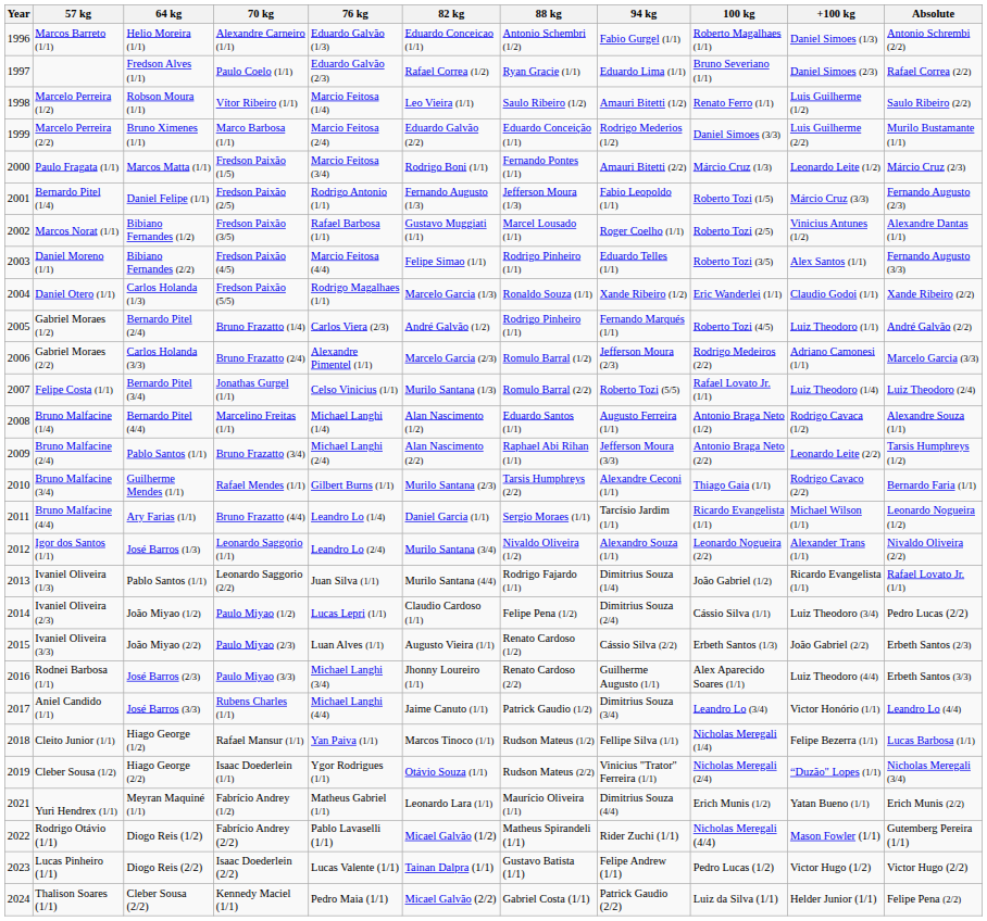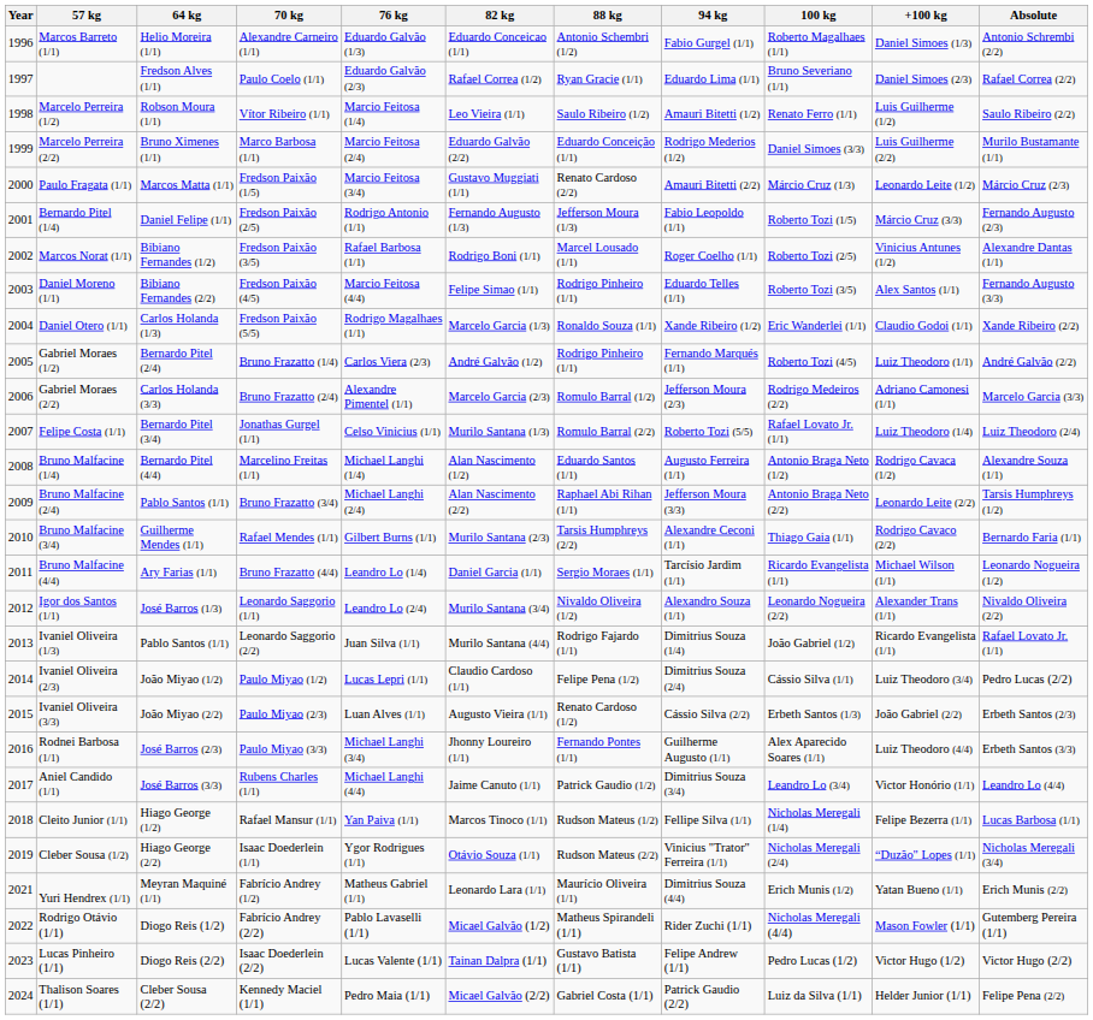 <table class="wikitable sortable" style="font-size: 90%">
 <tr>
 <th>Year</th>
 <th style="width:300px;">57 kg</th>
 <th width=275>64 kg</th>
 <th width=300>70 kg</th>
 <th width=300>76 kg</th>
 <th width=300>82 kg</th>
 <th width=300>88 kg</th>
 <th width=300>94 kg</th>
 <th width=300>100 kg</th>
 <th width=300>+100 kg</th>
 <th width=300>Absolute</th>
 </tr>
 <tr>
 <td>1996</td>
 <td> <a href='#'>Marcos Barreto</a> <small>(1/1)</small></td>
 <td> <a href='#'>Helio Moreira</a> <small>(1/1)</small></td>
 <td> <a href='#'>Alexandre Carneiro</a> <small>(1/1)</small></td>
 <td> <a href='#'>Eduardo Galvão</a> <small>(1/3)</small></td>
 <td> <a href='#'>Eduardo Conceicao</a> <small>(1/1)</small></td>
 <td> <a href='#'>Antonio Schembri</a> <small>(1/2)</small></td>
 <td> <a href='#'>Fabio Gurgel</a> <small>(1/1)</small></td>
 <td> <a href='#'>Roberto Magalhaes</a> <small>(1/1)</small></td>
 <td> <a href='#'>Daniel Simoes</a> <small>(1/3)</small></td>
 <td> <a href='#'>Antonio Schrembi</a> <small>(2/2)</small></td>
 </tr>
 <tr>
 <td>1997</td>
 <td></td>
 <td><a href='#'>Fredson Alves</a>  <small>(1/1)</small></td>
 <td> <a href='#'>Paulo Coelo</a> <small>(1/1)</small></td>
 <td> <a href='#'>Eduardo Galvão</a> <small>(2/3)</small></td>
 <td> <a href='#'>Rafael Correa</a> <small>(1/2)</small></td>
 <td> <a href='#'>Ryan Gracie</a> <small>(1/1)</small></td>
 <td> <a href='#'>Eduardo Lima</a> <small>(1/1)</small></td>
 <td> <a href='#'>Bruno Severiano</a> <small>(1/1)</small></td>
 <td> <a href='#'>Daniel Simoes</a> <small>(2/3)</small></td>
 <td> <a href='#'>Rafael Correa</a> <small>(2/2)</small></td>
 </tr>
 <tr>
 <td>1998</td>
 <td> <a href='#'>Marcelo Perreira</a> <small>(1/2)</small></td>
 <td> <a href='#'>Robson Moura</a> <small>(1/1)</small></td>
 <td> <a href='#'>Vítor Ribeiro</a> <small>(1/1)</small></td>
 <td> <a href='#'>Marcio Feitosa</a> <small>(1/4)</small></td>
 <td> <a href='#'>Leo Vieira</a> <small>(1/1)</small></td>
 <td> <a href='#'>Saulo Ribeiro</a> <small>(1/2)</small></td>
 <td> <a href='#'>Amauri Bitetti</a> <small>(1/2)</small></td>
 <td> <a href='#'>Renato Ferro</a> <small>(1/1)</small></td>
 <td> <a href='#'>Luis Guilherme</a> <small>(1/2)</small></td>
 <td> <a href='#'>Saulo Ribeiro</a> <small>(2/2)</small></td>
 </tr>
 <tr>
 <td>1999</td>
 <td> <a href='#'>Marcelo Perreira</a> <small>(2/2)</small></td>
 <td> <a href='#'>Bruno Ximenes</a> <small>(1/1)</small></td>
 <td> <a href='#'>Marco Barbosa</a> <small>(1/1)</small></td>
 <td> <a href='#'>Marcio Feitosa</a> <small>(2/4)</small></td>
 <td> <a href='#'>Eduardo Galvão</a> <small>(2/2)</small></td>
 <td> <a href='#'>Eduardo Conceição</a> <small>(1/1)</small></td>
 <td> <a href='#'>Rodrigo Mederios</a> <small>(1/2)</small></td>
 <td> <a href='#'>Daniel Simoes</a> <small>(3/3)</small></td>
 <td> <a href='#'>Luis Guilherme</a> <small>(2/2)</small></td>
 <td> <a href='#'>Murilo Bustamante</a> <small>(1/1)</small></td>
 </tr>
 <tr>
 <td>2000</td>
 <td> <a href='#'>Paulo Fragata</a> <small>(1/1)</small></td>
 <td> <a href='#'>Marcos Matta</a> <small>(1/1)</small></td>
 <td> <a href='#'>Fredson Paixão</a> <small>(1/5)</small></td>
 <td> <a href='#'>Marcio Feitosa</a> <small>(3/4)</small></td>
-<td> <a href='#'>Rodrigo Boni</a> <small>(1/1)</small></td>
-<td> <a href='#'>Fernando Pontes</a> <small>(1/1)</small></td>
+<td> <a href='#'>Gustavo Muggiati</a> <small>(1/1)</small></td>
+<td> Renato Cardoso <small>(2/2)</small></td>
 <td> <a href='#'>Amauri Bitetti</a> <small>(2/2)</small></td>
 <td> <a href='#'>Márcio Cruz</a> <small>(1/3)</small></td>
 <td> <a href='#'>Leonardo Leite</a> <small>(1/2)</small></td>
 <td> <a href='#'>Márcio Cruz</a> <small>(2/3)</small></td>
 </tr>
 <tr>
 <td>2001</td>
 <td> <a href='#'>Bernardo Pitel</a> <small>(1/4)</small></td>
 <td> <a href='#'>Daniel Felipe</a> <small>(1/1)</small></td>
 <td> <a href='#'>Fredson Paixão</a> <small>(2/5)</small></td>
 <td> <a href='#'>Rodrigo Antonio</a> <small>(1/1)</small></td>
 <td> <a href='#'>Fernando Augusto</a> <small>(1/3)</small></td>
 <td> <a href='#'>Jefferson Moura</a> <small>(1/3)</small></td>
 <td> <a href='#'>Fabio Leopoldo</a> <small>(1/1)</small></td>
 <td> <a href='#'>Roberto Tozi</a> <small>(1/5)</small></td>
 <td> <a href='#'>Márcio Cruz</a> <small>(3/3)</small></td>
 <td> <a href='#'>Fernando Augusto</a> <small>(2/3)</small></td>
 </tr>
 <tr>
 <td>2002</td>
 <td> <a href='#'>Marcos Norat</a> <small>(1/1)</small></td>
 <td> <a href='#'>Bibiano Fernandes</a> <small>(1/2)</small></td>
 <td> <a href='#'>Fredson Paixão</a> <small>(3/5)</small></td>
 <td> <a href='#'>Rafael Barbosa</a> <small>(1/1)</small></td>
-<td> <a href='#'>Gustavo Muggiati</a> <small>(1/1)</small></td>
+<td> <a href='#'>Rodrigo Boni</a> <small>(1/1)</small></td>
 <td> <a href='#'>Marcel Lousado</a> <small>(1/1)</small></td>
 <td> <a href='#'>Roger Coelho</a> <small>(1/1)</small></td>
 <td> <a href='#'>Roberto Tozi</a> <small>(2/5)</small></td>
 <td> <a href='#'>Vinicius Antunes</a> <small>(1/2)</small></td>
 <td> <a href='#'>Alexandre Dantas</a> <small>(1/1)</small></td>
 </tr>
 <tr>
 <td>2003</td>
 <td> <a href='#'>Daniel Moreno</a> <small>(1/1)</small></td>
 <td> <a href='#'>Bibiano Fernandes</a> <small>(2/2)</small></td>
 <td> <a href='#'>Fredson Paixão</a> <small>(4/5)</small></td>
 <td> <a href='#'>Marcio Feitosa</a> <small>(4/4)</small></td>
 <td> <a href='#'>Felipe Simao</a> <small>(1/1)</small></td>
 <td> <a href='#'>Rodrigo Pinheiro</a> <small>(1/1)</small></td>
 <td> <a href='#'>Eduardo Telles</a> <small>(1/1)</small></td>
 <td> <a href='#'>Roberto Tozi</a> <small>(3/5)</small></td>
 <td> <a href='#'>Alex Santos</a> <small>(1/1)</small></td>
 <td> <a href='#'>Fernando Augusto</a> <small>(3/3)</small></td>
 </tr>
 <tr>
 <td>2004</td>
 <td> <a href='#'>Daniel Otero</a> <small>(1/1)</small></td>
 <td> <a href='#'>Carlos Holanda</a> <small>(1/3)</small></td>
 <td> <a href='#'>Fredson Paixão</a> <small>(5/5)</small></td>
 <td> <a href='#'>Rodrigo Magalhaes</a> <small>(1/1)</small></td>
 <td> <a href='#'>Marcelo Garcia</a> <small>(1/3)</small></td>
 <td> <a href='#'>Ronaldo Souza</a> <small>(1/1)</small></td>
 <td> <a href='#'>Xande Ribeiro</a> <small>(1/2)</small></td>
 <td> <a href='#'>Eric Wanderlei</a> <small>(1/1)</small></td>
 <td> <a href='#'>Claudio Godoi</a> <small>(1/1)</small></td>
 <td> <a href='#'>Xande Ribeiro</a> <small>(2/2)</small></td>
 </tr>
 <tr>
 <td>2005</td>
 <td> Gabriel Moraes <small>(1/2)</small></td>
 <td> <a href='#'>Bernardo Pitel</a> <small>(2/4)</small></td>
 <td> <a href='#'>Bruno Frazatto</a> <small>(1/4)</small></td>
 <td> <a href='#'>Carlos Viera</a> <small>(2/3)</small></td>
 <td> <a href='#'>André Galvão</a> <small>(1/2)</small></td>
 <td> <a href='#'>Rodrigo Pinheiro</a> <small>(1/1)</small></td>
 <td> <a href='#'>Fernando Marqués</a> <small>(1/1)</small></td>
 <td> <a href='#'>Roberto Tozi</a> <small>(4/5)</small></td>
 <td> <a href='#'>Luiz Theodoro</a> <small>(1/1)</small></td>
 <td> <a href='#'>André Galvão</a> <small>(2/2)</small></td>
 </tr>
 <tr>
 <td>2006</td>
 <td> Gabriel Moraes <small>(2/2)</small></td>
 <td> <a href='#'>Carlos Holanda</a> <small>(3/3)</small></td>
 <td> <a href='#'>Bruno Frazatto</a> <small>(2/4)</small></td>
 <td> <a href='#'>Alexandre Pimentel</a> <small>(1/1)</small></td>
 <td> <a href='#'>Marcelo Garcia</a> <small>(2/3)</small></td>
 <td> <a href='#'>Romulo Barral</a> <small>(1/2)</small></td>
 <td> <a href='#'>Jefferson Moura</a> <small>(2/3)</small></td>
 <td> <a href='#'>Rodrigo Medeiros</a> <small>(2/2)</small></td>
 <td> <a href='#'>Adriano Camonesi</a> <small>(1/1)</small></td>
 <td> <a href='#'>Marcelo Garcia</a> <small>(3/3)</small></td>
 </tr>
 <tr>
 <td>2007</td>
 <td> <a href='#'>Felipe Costa</a> <small>(1/1)</small></td>
 <td> <a href='#'>Bernardo Pitel</a> <small>(3/4)</small></td>
 <td> <a href='#'>Jonathas Gurgel</a> <small>(1/1)</small></td>
 <td> <a href='#'>Celso Vinicius</a> <small>(1/1)</small></td>
 <td> <a href='#'>Murilo Santana</a> <small>(1/3)</small></td>
 <td> <a href='#'>Romulo Barral</a> <small>(2/2)</small></td>
 <td> <a href='#'>Roberto Tozi</a> <small>(5/5)</small></td>
 <td> <a href='#'>Rafael Lovato Jr.</a> <small>(1/1)</small></td>
 <td> <a href='#'>Luiz Theodoro</a> <small>(1/4)</small></td>
 <td> <a href='#'>Luiz Theodoro</a> <small>(2/4)</small></td>
 </tr>
 <tr>
 <td>2008</td>
 <td> <a href='#'>Bruno Malfacine</a> <small>(1/4)</small></td>
 <td> <a href='#'>Bernardo Pitel</a> <small>(4/4)</small></td>
 <td> <a href='#'>Marcelino Freitas</a> <small>(1/1)</small></td>
 <td> <a href='#'>Michael Langhi</a> <small>(1/4)</small></td>
 <td> <a href='#'>Alan Nascimento</a> <small>(1/2)</small></td>
 <td> <a href='#'>Eduardo Santos</a> <small>(1/1)</small></td>
 <td> <a href='#'>Augusto Ferreira</a> <small>(1/1)</small></td>
 <td> <a href='#'>Antonio Braga Neto</a> <small>(1/2)</small></td>
 <td> <a href='#'>Rodrigo Cavaca</a> <small>(1/2)</small></td>
 <td> <a href='#'>Alexandre Souza</a> <small>(1/1)</small></td>
 </tr>
 <tr>
 <td>2009</td>
 <td> <a href='#'>Bruno Malfacine</a> <small>(2/4)</small></td>
 <td> <a href='#'>Pablo Santos</a> <small>(1/1)</small></td>
 <td> <a href='#'>Bruno Frazatto</a> <small>(3/4)</small></td>
 <td> <a href='#'>Michael Langhi</a> <small>(2/4)</small></td>
 <td> <a href='#'>Alan Nascimento</a> <small>(2/2)</small></td>
 <td> <a href='#'>Raphael Abi Rihan</a> <small>(1/1)</small></td>
 <td> <a href='#'>Jefferson Moura</a> <small>(3/3)</small></td>
 <td> <a href='#'>Antonio Braga Neto</a> <small>(2/2)</small></td>
 <td> <a href='#'>Leonardo Leite</a> <small>(2/2)</small></td>
 <td> <a href='#'>Tarsis Humphreys</a> <small>(1/2)</small></td>
 </tr>
 <tr>
 <td>2010</td>
 <td> <a href='#'>Bruno Malfacine</a> <small>(3/4)</small></td>
 <td> <a href='#'>Guilherme Mendes</a> <small>(1/1)</small></td>
 <td> <a href='#'>Rafael Mendes</a> <small>(1/1)</small></td>
 <td> <a href='#'>Gilbert Burns</a> <small>(1/1)</small></td>
 <td> <a href='#'>Murilo Santana</a> <small>(2/3)</small></td>
 <td> <a href='#'>Tarsis Humphreys</a> <small>(2/2)</small></td>
 <td> <a href='#'>Alexandre Ceconi</a> <small>(1/1)</small></td>
 <td> <a href='#'>Thiago Gaia</a> <small>(1/1)</small></td>
 <td> <a href='#'>Rodrigo Cavaco</a> <small>(2/2)</small></td>
 <td> <a href='#'>Bernardo Faria</a> <small>(1/1)</small></td>
 </tr>
 <tr>
 <td>2011</td>
 <td> <a href='#'>Bruno Malfacine</a> <small>(4/4)</small></td>
 <td> <a href='#'>Ary Farias</a> <small>(1/1)</small></td>
 <td> <a href='#'>Bruno Frazatto</a> <small>(4/4)</small></td>
 <td> <a href='#'>Leandro Lo</a> <small>(1/4)</small></td>
 <td> <a href='#'>Daniel Garcia</a> <small>(1/1)</small></td>
 <td> <a href='#'>Sergio Moraes</a> <small>(1/1)</small></td>
 <td> Tarcísio Jardim <small>(1/1)</small></td>
 <td> <a href='#'>Ricardo Evangelista</a> <small>(1/1)</small></td>
 <td> <a href='#'>Michael Wilson</a> <small>(1/1)</small></td>
 <td> <a href='#'>Leonardo Nogueira</a> <small>(1/2)</small></td>
 </tr>
 <tr>
 <td>2012</td>
 <td> <a href='#'>Igor dos Santos</a> <small>(1/1)</small></td>
 <td> <a href='#'>José Barros</a> <small>(1/3)</small></td>
 <td> <a href='#'>Leonardo Saggorio</a> <small>(1/1)</small></td>
 <td> <a href='#'>Leandro Lo</a> <small>(2/4)</small></td>
 <td> <a href='#'>Murilo Santana</a> <small>(3/4)</small></td>
 <td> <a href='#'>Nivaldo Oliveira</a> <small>(1/2)</small></td>
 <td> <a href='#'>Alexandro Souza</a> <small>(1/1)</small></td>
 <td> <a href='#'>Leonardo Nogueira</a> <small>(2/2)</small></td>
 <td> <a href='#'>Alexander Trans</a> <small>(1/1)</small></td>
 <td> <a href='#'>Nivaldo Oliveira</a> <small>(2/2)</small></td>
 </tr>
 <tr>
 <td>2013</td>
 <td> Ivaniel Oliveira <small>(1/3)</small></td>
 <td> Pablo Santos <small>(1/1)</small></td>
 <td> Leonardo Saggorio <small>(2/2)</small></td>
 <td> Juan Silva <small>(1/1)</small></td>
 <td> Murilo Santana <small>(4/4)</small></td>
 <td> Rodrigo Fajardo <small>(1/1)</small></td>
 <td> Dimitrius Souza <small>(1/4)</small></td>
 <td> João Gabriel <small>(1/2)</small></td>
 <td> Ricardo Evangelista <small>(1/1)</small></td>
 <td> <a href='#'>Rafael Lovato Jr.</a> <small>(1/1)</small></td>
 </tr>
 <tr>
 <td>2014</td>
 <td> Ivaniel Oliveira <small>(2/3)</small></td>
 <td> João Miyao <small>(1/2)</small></td>
 <td> <a href='#'>Paulo Miyao</a> <small>(1/2)</small></td>
 <td> <a href='#'>Lucas Lepri</a> <small>(1/1)</small></td>
 <td> Claudio Cardoso <small>(1/1)</small></td>
 <td> Felipe Pena <small>(1/2)</small></td>
 <td> Dimitrius Souza <small>(2/4)</small></td>
 <td> Cássio Silva <small>(1/1)</small></td>
 <td> Luiz Theodoro <small>(3/4)</small></td>
 <td> Pedro Lucas (2/2)</td>
 </tr>
 <tr>
 <td>2015</td>
 <td> Ivaniel Oliveira <small>(3/3)</small></td>
 <td> João Miyao <small>(2/2)</small></td>
 <td> <a href='#'>Paulo Miyao</a> <small>(2/3)</small></td>
 <td> Luan Alves <small>(1/1)</small></td>
 <td> Augusto Vieira <small>(1/1)</small></td>
 <td> Renato Cardoso <small>(1/2)</small></td>
 <td> Cássio Silva <small>(2/2)</small></td>
 <td> Erbeth Santos <small>(1/3)</small></td>
 <td> João Gabriel <small>(2/2)</small></td>
 <td> Erbeth Santos <small>(2/3)</small></td>
 </tr>
 <tr>
 <td>2016</td>
 <td> Rodnei Barbosa <small>(1/1)</small></td>
 <td> <a href='#'>José Barros</a> <small>(2/3)</small></td>
 <td> <a href='#'>Paulo Miyao</a> <small>(3/3)</small></td>
 <td> <a href='#'>Michael Langhi</a> <small>(3/4)</small></td>
 <td> Jhonny Loureiro <small>(1/1)</small></td>
-<td> Renato Cardoso <small>(2/2)</small></td>
+<td> <a href='#'>Fernando Pontes</a> <small>(1/1)</small></td>
 <td> Guilherme Augusto <small>(1/1)</small></td>
 <td> Alex Aparecido Soares  <small>(1/1)</small></td>
 <td> Luiz Theodoro <small>(4/4)</small></td>
 <td> Erbeth Santos <small>(3/3)</small></td>
 </tr>
 <tr>
 <td>2017</td>
 <td> Aniel Candido <small>(1/1)</small></td>
 <td> <a href='#'>José Barros</a> <small>(3/3)</small></td>
 <td> <a href='#'>Rubens Charles</a> <small>(1/1)</small></td>
 <td> <a href='#'>Michael Langhi</a> <small>(4/4)</small></td>
 <td> Jaime Canuto <small>(1/1)</small></td>
 <td> Patrick Gaudio <small>(1/2)</small></td>
 <td> Dimitrius Souza <small>(3/4)</small></td>
 <td> <a href='#'>Leandro Lo</a>  <small>(3/4)</small></td>
 <td> Victor Honório <small>(1/1)</small></td>
 <td> <a href='#'>Leandro Lo</a> <small>(4/4)</small></td>
 </tr>
 <tr>
 <td>2018</td>
 <td> Cleito Junior <small>(1/1)</small></td>
 <td> Hiago George <small>(1/2)</small></td>
 <td> Rafael Mansur <small>(1/1)</small></td>
 <td> <a href='#'>Yan Paiva</a> <small>(1/1)</small></td>
 <td> Marcos Tinoco <small>(1/1)</small></td>
 <td> Rudson Mateus  <small>(1/2)</small></td>
 <td> Fellipe Silva <small>(1/1)</small></td>
 <td> <a href='#'>Nicholas Meregali</a>  <small>(1/4)</small></td>
 <td> Felipe Bezerra  <small>(1/1)</small></td>
 <td> <a href='#'>Lucas Barbosa</a> <small>(1/1)</small></td>
 </tr>
 <tr>
 <td>2019</td>
 <td> Cleber Sousa <small>(1/2)</small></td>
 <td> Hiago George <small>(2/2)</small></td>
 <td> Isaac Doederlein <small>(1/1)</small></td>
 <td> Ygor Rodrigues <small>(1/1)</small></td>
 <td> <a href='#'>Otávio Souza</a> <small>(1/1)</small></td>
 <td> Rudson Mateus  <small>(2/2)</small></td>
 <td> Vinicius "Trator" Ferreira <small>(1/1)</small></td>
 <td> <a href='#'>Nicholas Meregali</a>  <small>(2/4)</small></td>
 <td> <a href='#'>“Duzão" Lopes</a>  <small>(1/1)</small></td>
 <td> <a href='#'>Nicholas Meregali</a>  <small>(3/4)</small></td>
 </tr>
 <tr>
 <td>2021</td>
 <td><br> Yuri Hendrex <small>(1/1)</small></td>
 <td> Meyran Maquiné <small>(1/1)</small></td>
 <td> Fabrício Andrey <small>(1/2)</small></td>
 <td> Matheus Gabriel <small>(1/1)</small></td>
 <td> Leonardo Lara <small>(1/1)</small></td>
 <td> Maurício Oliveira  <small>(1/1)</small></td>
 <td> Dimitrius Souza <small>(4/4)</small></td>
 <td> Erich Munis  <small>(1/2)</small></td>
 <td> Yatan Bueno  <small>(1/1)</small></td>
 <td> Erich Munis <small>(2/2)</small></td>
 </tr>
 <tr>
 <td>2022</td>
 <td> Rodrigo Otávio (1/1)</td>
 <td> Diogo Reis (1/2)</td>
 <td> Fabrício Andrey (2/2)</td>
 <td> Pablo Lavaselli (1/1)</td>
 <td> <a href='#'>Micael Galvão</a> (1/2)</td>
 <td> Matheus Spirandeli (1/1)</td>
 <td> Rider Zuchi (1/1)</td>
 <td>  <a href='#'>Nicholas Meregali</a> (4/4)</td>
 <td> <a href='#'>Mason Fowler</a> (1/1)</td>
 <td> Gutemberg Pereira (1/1)</td>
 </tr>
 <tr>
 <td>2023</td>
 <td> Lucas Pinheiro (1/1)</td>
 <td> Diogo Reis (2/2)</td>
 <td> Isaac Doederlein (2/2)</td>
 <td> Lucas Valente (1/1)</td>
 <td> <a href='#'>Tainan Dalpra</a> (1/1)</td>
 <td> Gustavo Batista (1/1)</td>
 <td> Felipe Andrew (1/1)</td>
 <td>  Pedro Lucas (1/2)</td>
 <td> Victor Hugo (1/2)</td>
 <td> Victor Hugo (2/2)</td>
 </tr>
 <tr>
 <td>2024</td>
 <td> Thalison Soares (1/1)</td>
 <td> Cleber Sousa (2/2)</td>
 <td> Kennedy Maciel (1/1)</td>
 <td> Pedro Maia (1/1)</td>
 <td> <a href='#'>Micael Galvão</a> (2/2)</td>
 <td> Gabriel Costa (1/1)</td>
 <td> Patrick Gaudio (2/2)</td>
 <td>  Luiz da Silva (1/1)</td>
 <td> Helder Junior (1/1)</td>
 <td> Felipe Pena <small>(2/2)</small></td>
 </tr>
 </table>
